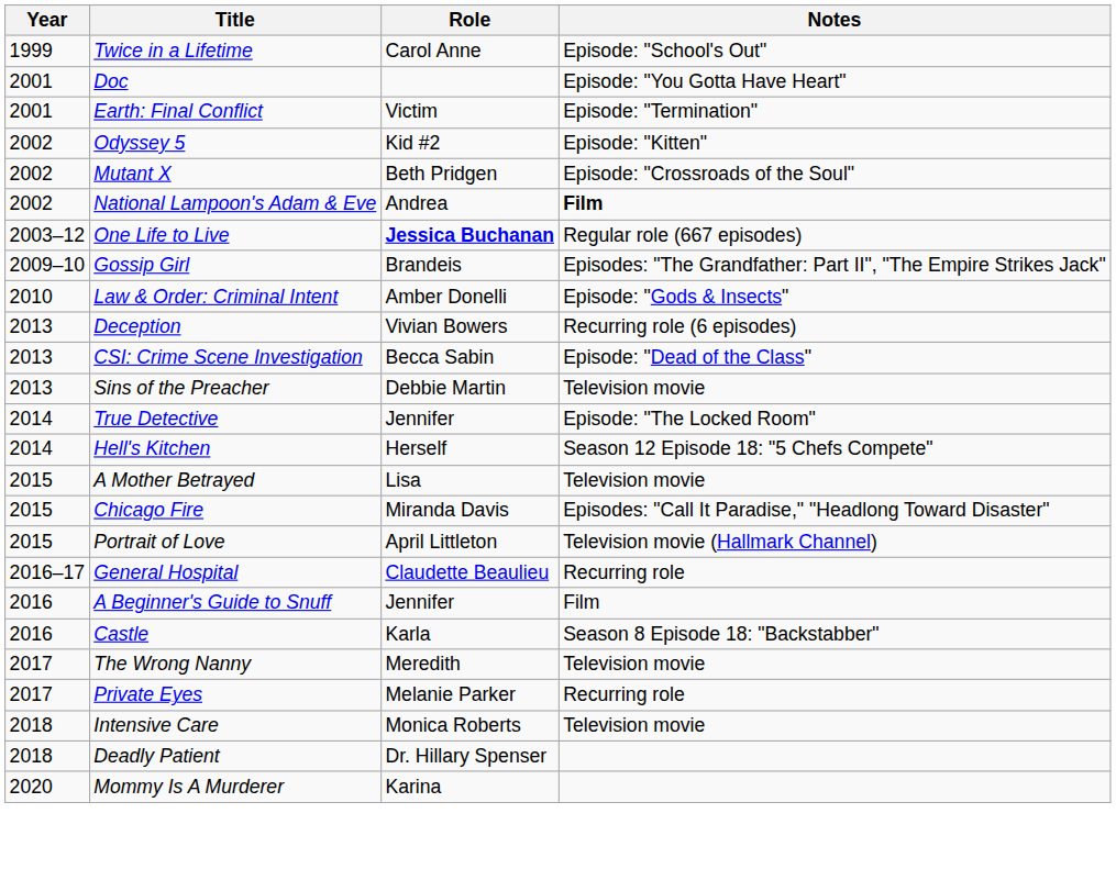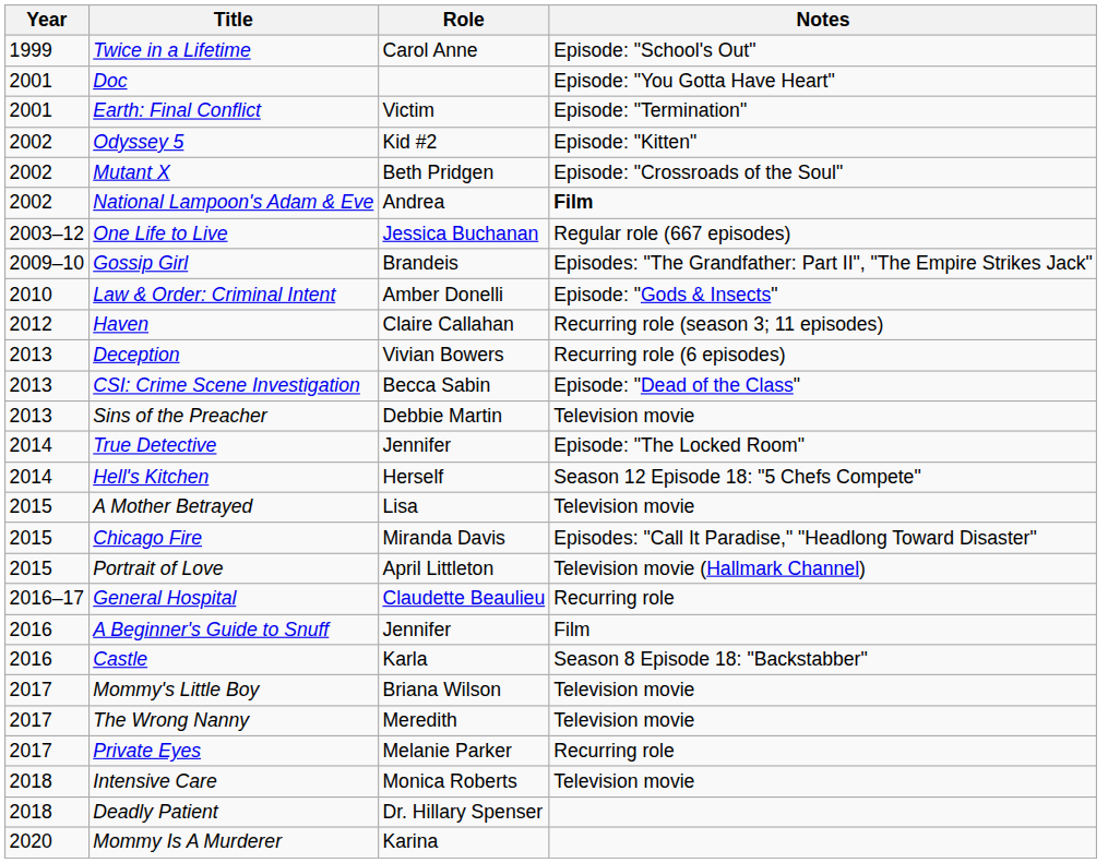 <table class="wikitable sortable">
 <tr>
 <th>Year</th>
 <th>Title</th>
 <th>Role</th>
 <th class="unsortable">Notes</th>
 </tr>
 <tr>
 <td>1999</td>
 <td><em><a href='#'>Twice in a Lifetime</a></em></td>
 <td>Carol Anne</td>
 <td>Episode: "School's Out"</td>
 </tr>
 <tr>
 <td>2001</td>
 <td><em><a href='#'>Doc</a></em></td>
 <td></td>
 <td>Episode: "You Gotta Have Heart"</td>
 </tr>
 <tr>
 <td>2001</td>
 <td><em><a href='#'>Earth: Final Conflict</a></em></td>
 <td>Victim</td>
 <td>Episode: "Termination"</td>
 </tr>
 <tr>
 <td>2002</td>
 <td><em><a href='#'>Odyssey 5</a></em></td>
 <td>Kid #2</td>
 <td>Episode: "Kitten"</td>
 </tr>
 <tr>
 <td>2002</td>
 <td><em><a href='#'>Mutant X</a></em></td>
 <td>Beth Pridgen</td>
 <td>Episode: "Crossroads of the Soul"</td>
 </tr>
 <tr>
 <td>2002</td>
 <td><em><a href='#'>National Lampoon's Adam & Eve</a></em></td>
 <td>Andrea</td>
 <td><strong>Film</strong></td>
 </tr>
 <tr>
 <td>2003–12</td>
 <td><em><a href='#'>One Life to Live</a></em></td>
-<td><strong><a href='#'>Jessica Buchanan</a></strong></td>
+<td><a href='#'>Jessica Buchanan</a></td>
 <td>Regular role (667 episodes)</td>
 </tr>
 <tr>
 <td>2009–10</td>
 <td><em><a href='#'>Gossip Girl</a></em></td>
 <td>Brandeis</td>
 <td>Episodes: "The Grandfather: Part II", "The Empire Strikes Jack"</td>
 </tr>
 <tr>
 <td>2010</td>
 <td><em><a href='#'>Law & Order: Criminal Intent</a></em></td>
 <td>Amber Donelli</td>
 <td>Episode: "<a href='#'>Gods & Insects</a>"</td>
+</tr>
+<tr>
+<td>2012</td>
+<td><em><a href='#'>Haven</a></em></td>
+<td>Claire Callahan</td>
+<td>Recurring role (season 3; 11 episodes)</td>
 </tr>
 <tr>
 <td>2013</td>
 <td><em><a href='#'>Deception</a></em></td>
 <td>Vivian Bowers</td>
 <td>Recurring role (6 episodes)</td>
 </tr>
 <tr>
 <td>2013</td>
 <td><em><a href='#'>CSI: Crime Scene Investigation</a></em></td>
 <td>Becca Sabin</td>
 <td>Episode: "<a href='#'>Dead of the Class</a>"</td>
 </tr>
 <tr>
 <td>2013</td>
 <td><em>Sins of the Preacher</em></td>
 <td>Debbie Martin</td>
 <td>Television movie</td>
 </tr>
 <tr>
 <td>2014</td>
 <td><em><a href='#'>True Detective</a></em></td>
 <td>Jennifer</td>
 <td>Episode: "The Locked Room"</td>
 </tr>
 <tr>
 <td>2014</td>
 <td><em><a href='#'>Hell's Kitchen</a></em></td>
 <td>Herself</td>
 <td>Season 12 Episode 18: "5 Chefs Compete"</td>
 </tr>
 <tr>
 <td>2015</td>
 <td data-sort-value="Mother Betrayed, A"><em>A Mother Betrayed</em></td>
 <td>Lisa</td>
 <td>Television movie</td>
 </tr>
 <tr>
 <td>2015</td>
 <td><em><a href='#'>Chicago Fire</a></em></td>
 <td>Miranda Davis</td>
 <td>Episodes: "Call It Paradise," "Headlong Toward Disaster"</td>
 </tr>
 <tr>
 <td>2015</td>
 <td><em>Portrait of Love</em></td>
 <td>April Littleton</td>
 <td>Television movie (<a href='#'>Hallmark Channel</a>)</td>
 </tr>
 <tr>
 <td>2016–17</td>
 <td><em><a href='#'>General Hospital</a></em></td>
 <td><a href='#'>Claudette Beaulieu</a></td>
 <td>Recurring role</td>
 </tr>
 <tr>
 <td>2016</td>
 <td data-sort-value="Beginner's Guide to Snuff, A"><em><a href='#'>A Beginner's Guide to Snuff</a></em></td>
 <td>Jennifer</td>
 <td>Film</td>
 </tr>
 <tr>
 <td>2016</td>
 <td><em><a href='#'>Castle</a></em></td>
 <td>Karla</td>
 <td>Season 8 Episode 18: "Backstabber"</td>
 </tr>
 <tr>
 <td>2017</td>
+<td><em>Mommy's Little Boy</em></td>
+<td>Briana Wilson</td>
+<td>Television movie</td>
+</tr>
+<tr>
+<td>2017</td>
 <td data-sort-value="Wrong Nanny, The"><em>The Wrong Nanny</em></td>
 <td>Meredith</td>
 <td>Television movie</td>
 </tr>
 <tr>
 <td>2017</td>
 <td><em><a href='#'>Private Eyes</a></em></td>
 <td>Melanie Parker</td>
 <td>Recurring role</td>
 </tr>
 <tr>
 <td>2018</td>
 <td><em>Intensive Care</em></td>
 <td>Monica Roberts</td>
 <td>Television movie</td>
 </tr>
 <tr>
 <td>2018</td>
 <td><em>Deadly Patient</em></td>
 <td>Dr. Hillary Spenser</td>
 <td></td>
 </tr>
 <tr>
 <td>2020</td>
 <td><em>Mommy Is A Murderer</em></td>
 <td>Karina</td>
 <td></td>
 </tr>
 </table>
